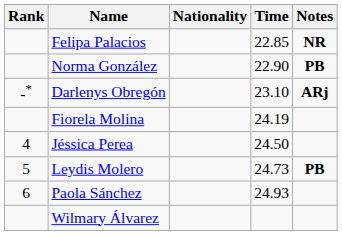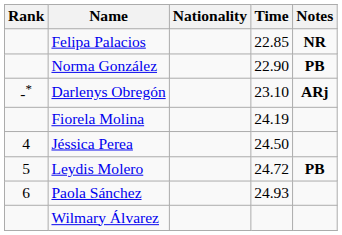 <table class="wikitable sortable" style="text-align:center">
 <tr>
 <th>Rank</th>
 <th>Name</th>
 <th>Nationality</th>
 <th>Time</th>
 <th>Notes</th>
 </tr>
 <tr>
 <td></td>
 <td align=left><a href='#'>Felipa Palacios</a></td>
 <td align=left></td>
 <td>22.85</td>
 <td><strong>NR</strong></td>
 </tr>
 <tr>
 <td></td>
 <td align=left><a href='#'>Norma González</a></td>
 <td align=left></td>
 <td>22.90</td>
 <td><strong>PB</strong></td>
 </tr>
 <tr>
 <td>-<sup>*</sup></td>
 <td align=left><a href='#'>Darlenys Obregón</a></td>
 <td align=left></td>
 <td>23.10</td>
 <td><strong>ARj</strong></td>
 </tr>
 <tr>
 <td></td>
 <td align=left><a href='#'>Fiorela Molina</a></td>
 <td align=left></td>
 <td>24.19</td>
 <td></td>
 </tr>
 <tr>
 <td>4</td>
 <td align=left><a href='#'>Jéssica Perea</a></td>
 <td align=left></td>
 <td>24.50</td>
 <td></td>
 </tr>
 <tr>
 <td>5</td>
 <td align=left><a href='#'>Leydis Molero</a></td>
 <td align=left></td>
-<td>24.73</td>
+<td>24.72</td>
 <td><strong>PB</strong></td>
 </tr>
 <tr>
 <td>6</td>
 <td align=left><a href='#'>Paola Sánchez</a></td>
 <td align=left></td>
 <td>24.93</td>
 <td></td>
 </tr>
 <tr>
 <td></td>
 <td align=left><a href='#'>Wilmary Álvarez</a></td>
 <td align=left></td>
 <td></td>
 <td></td>
 </tr>
 </table>
